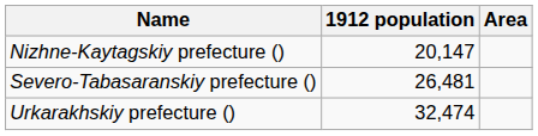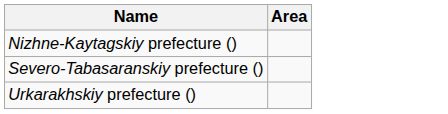 <table class="wikitable sortable">
 <tr>
 <th>Name</th>
-<th>1912 population</th>
 <th>Area</th>
 </tr>
 <tr>
 <td><em>Nizhne-Kaytagskiy</em> prefecture ()</td>
-<td align="right">20,147</td>
 <td></td>
 </tr>
 <tr>
 <td><em>Severo-Tabasaranskiy</em> prefecture ()</td>
-<td align="right">26,481</td>
 <td></td>
 </tr>
 <tr>
 <td><em>Urkarakhskiy</em> prefecture ()</td>
-<td align="right">32,474</td>
 <td></td>
 </tr>
 </table>
